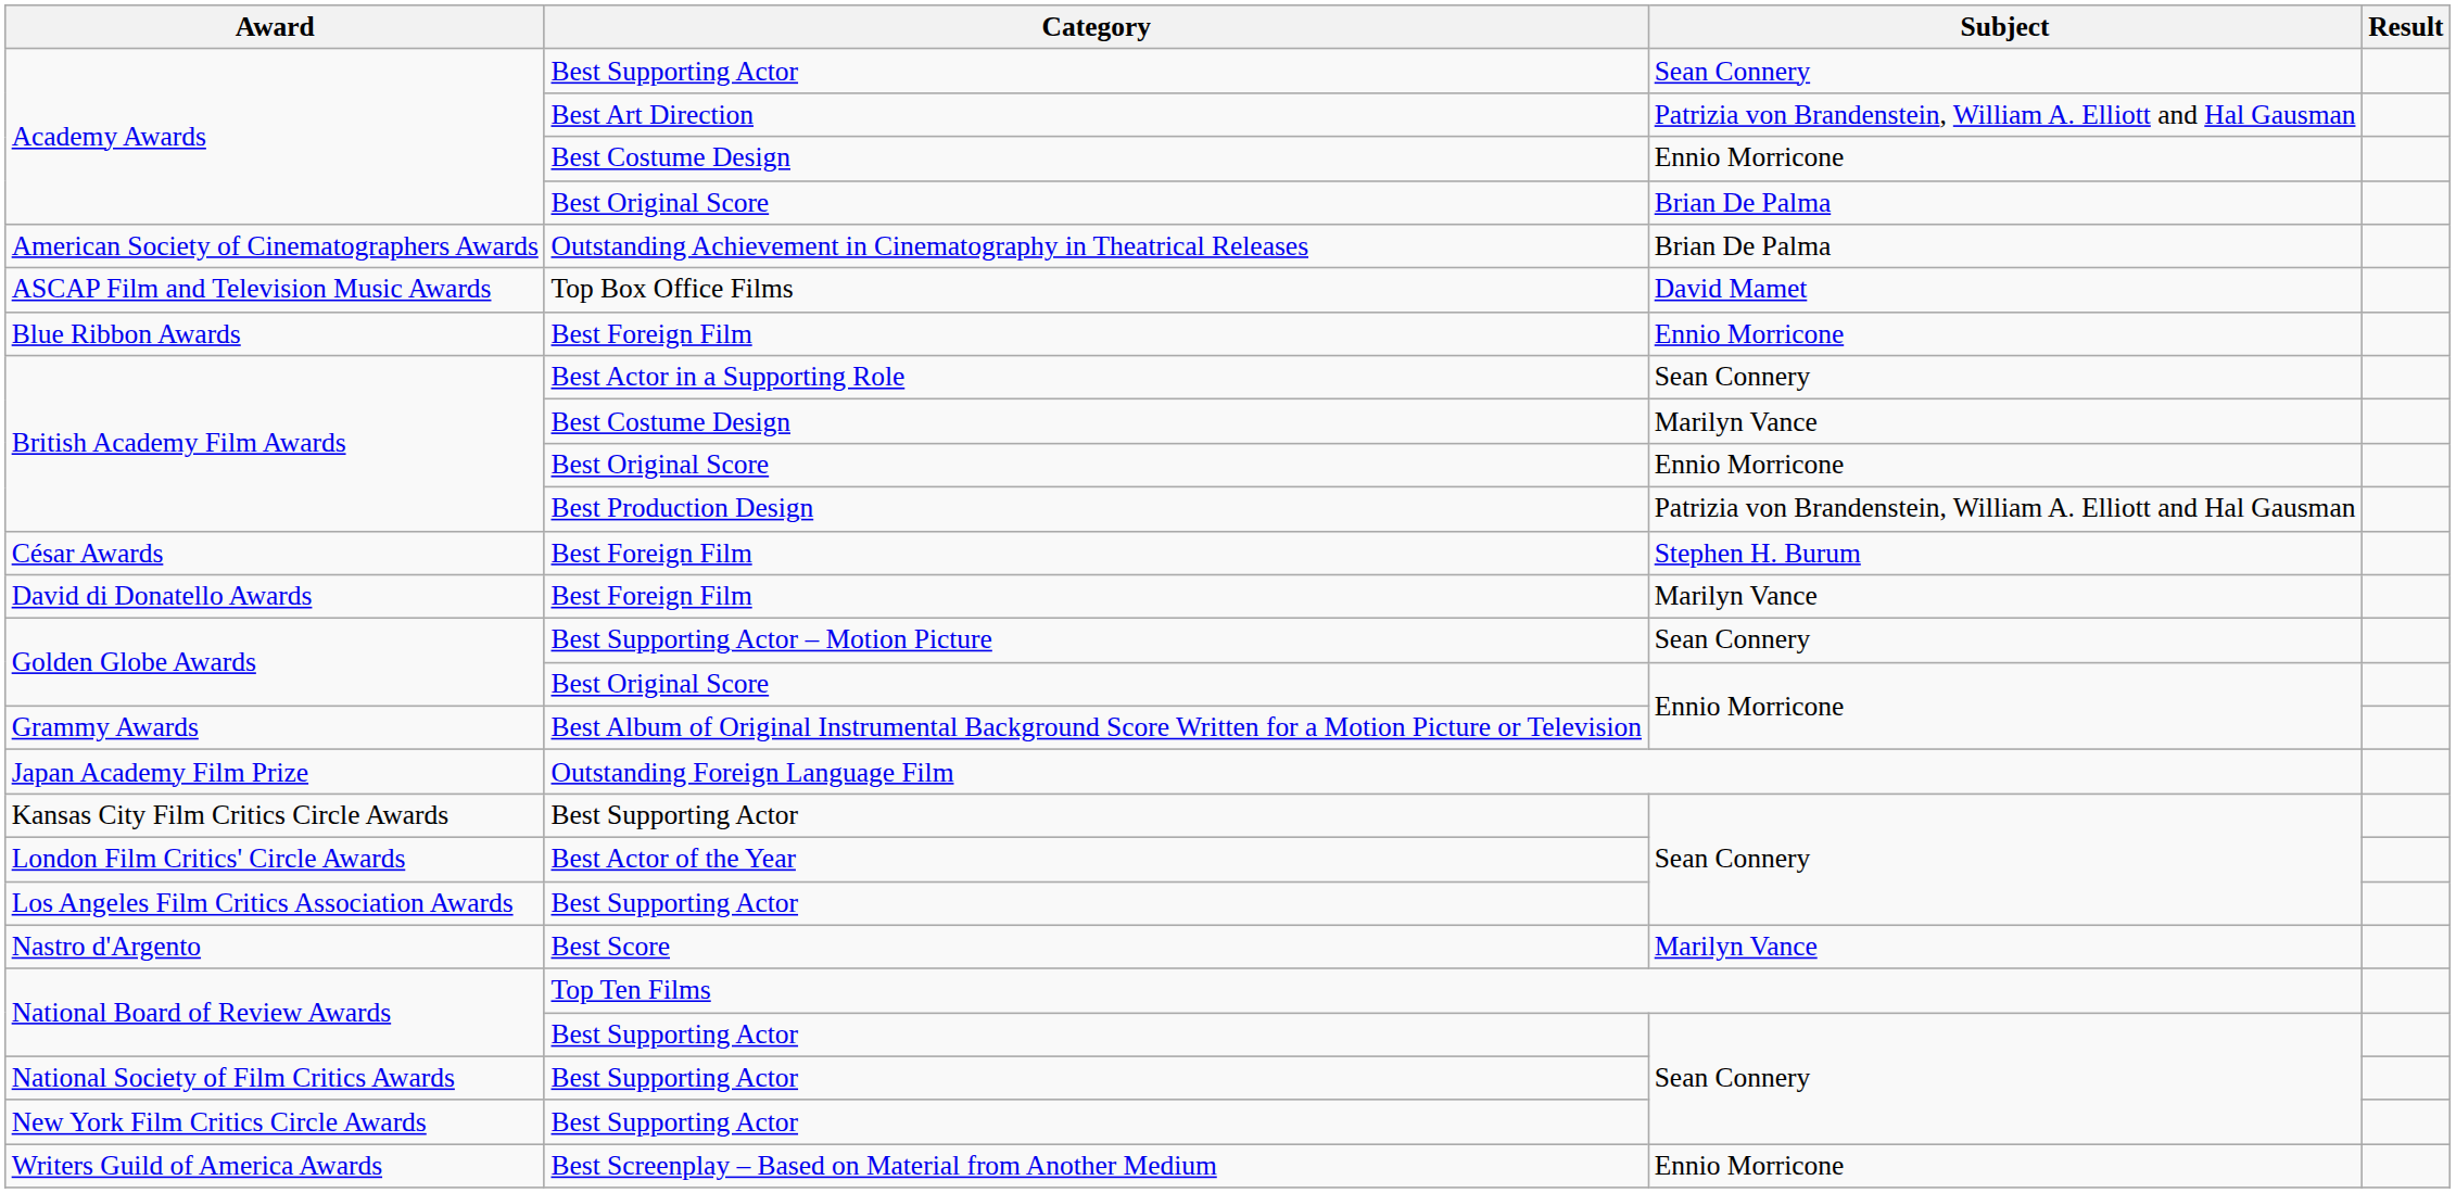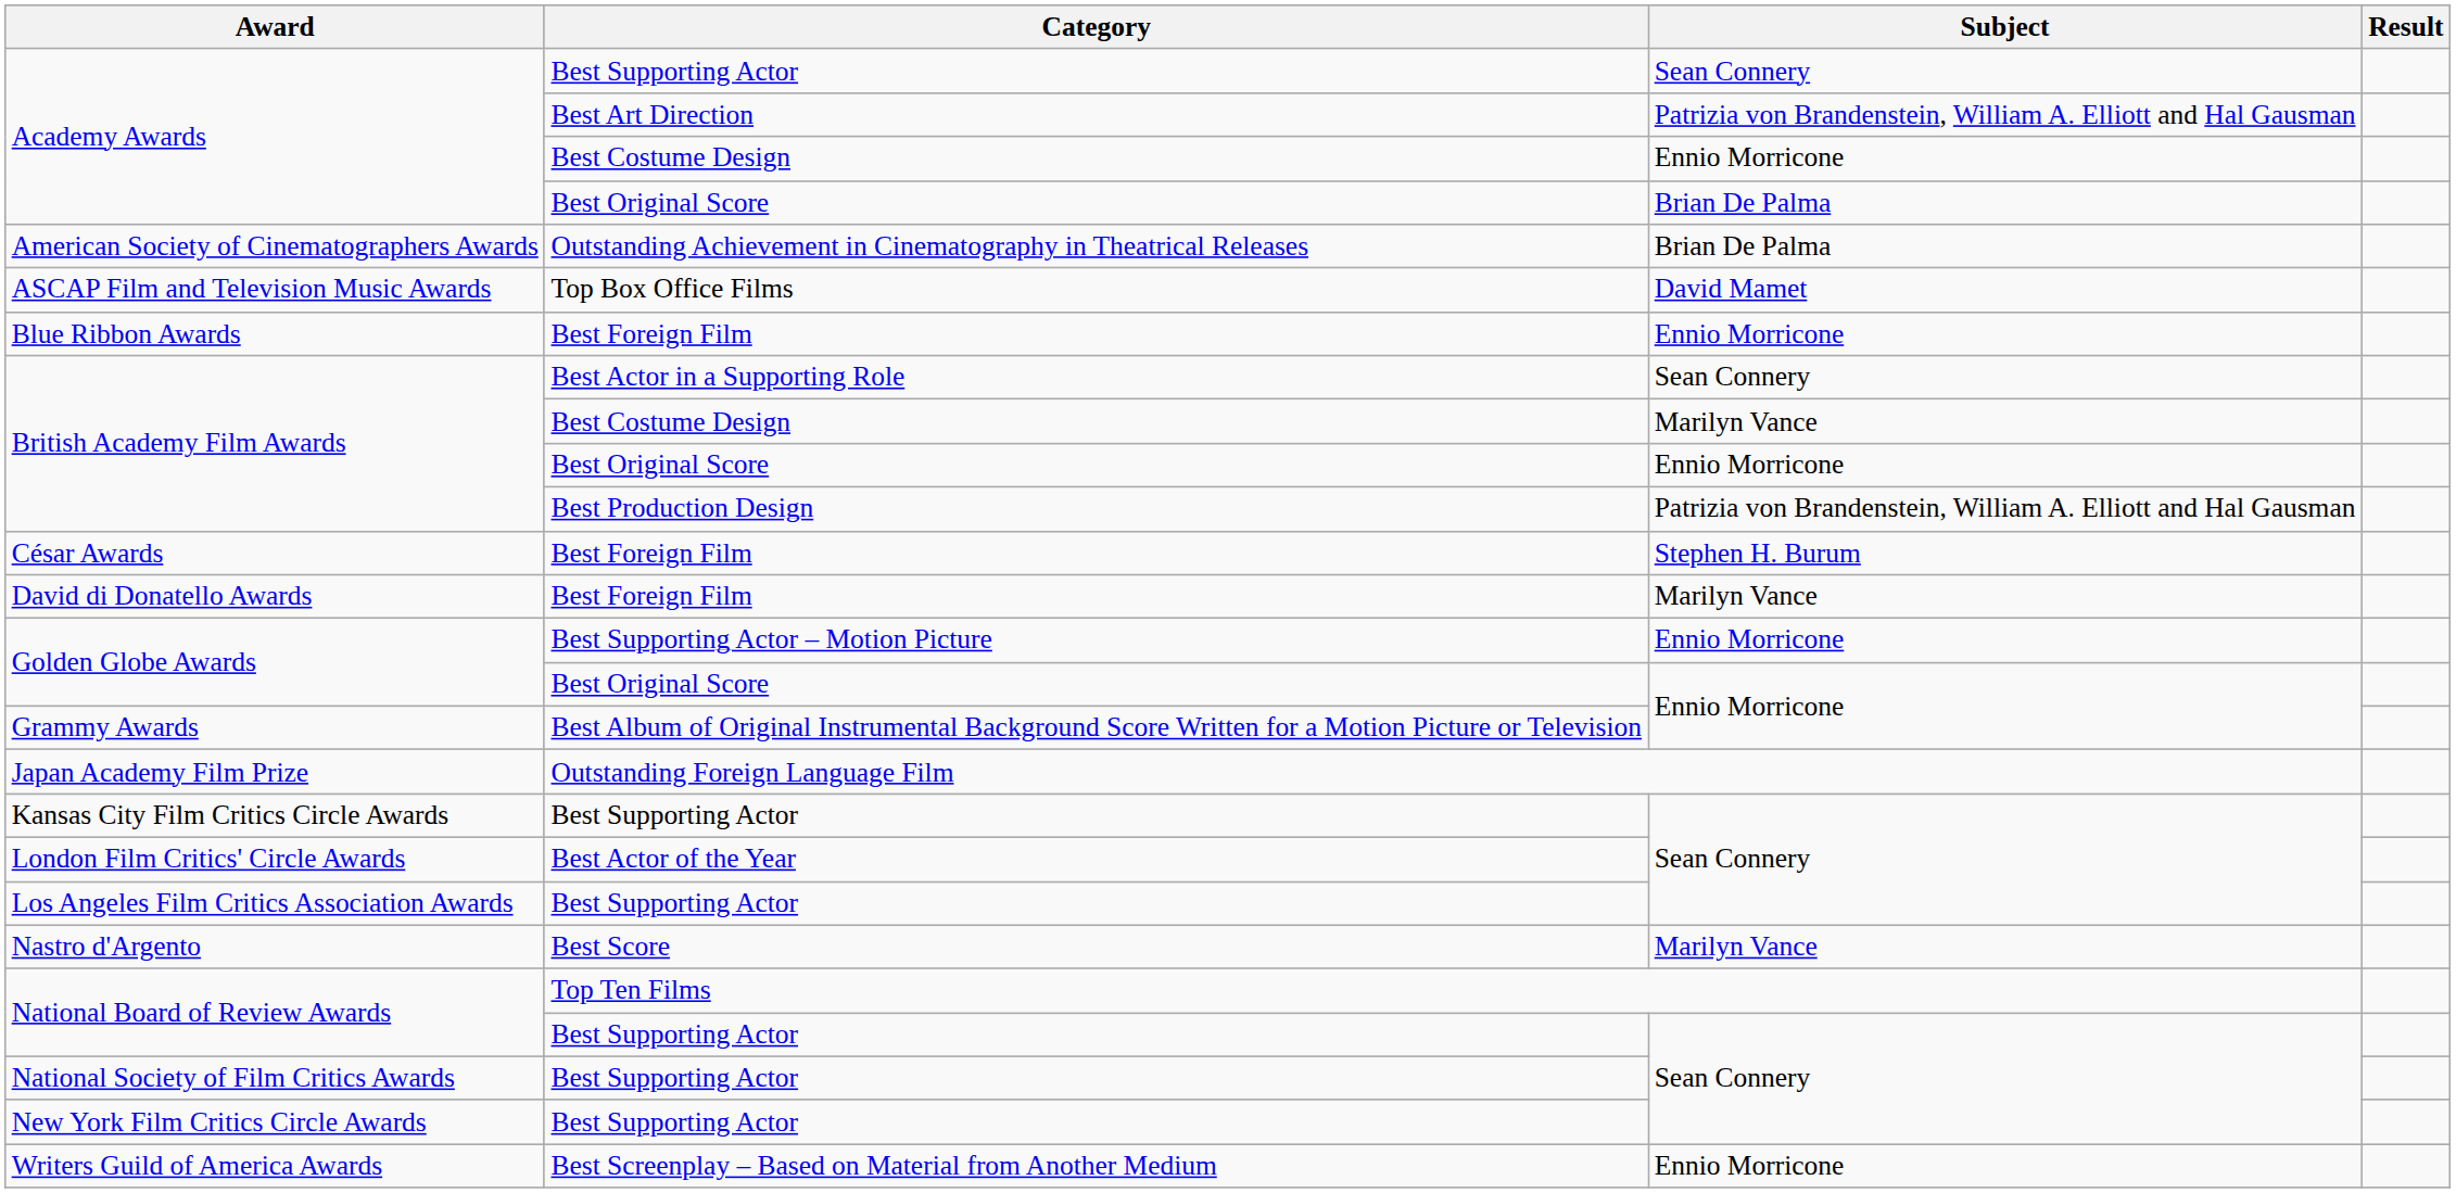 <table class="wikitable sortable">
 <tr>
 <th>Award</th>
 <th>Category</th>
 <th>Subject</th>
 <th>Result</th>
 </tr>
 <tr>
 <td rowspan="4"><a href='#'>Academy Awards</a></td>
 <td><a href='#'>Best Supporting Actor</a></td>
 <td><a href='#'>Sean Connery</a></td>
 <td></td>
 </tr>
 <tr>
 <td><a href='#'>Best Art Direction</a></td>
 <td><a href='#'>Patrizia von Brandenstein</a>, <a href='#'>William A. Elliott</a> and <a href='#'>Hal Gausman</a></td>
 <td></td>
 </tr>
 <tr>
 <td><a href='#'>Best Costume Design</a></td>
 <td>Ennio Morricone</td>
 <td></td>
 </tr>
 <tr>
 <td><a href='#'>Best Original Score</a></td>
 <td><a href='#'>Brian De Palma</a></td>
 <td></td>
 </tr>
 <tr>
 <td><a href='#'>American Society of Cinematographers Awards</a></td>
 <td><a href='#'>Outstanding Achievement in Cinematography in Theatrical Releases</a></td>
 <td>Brian De Palma</td>
 <td></td>
 </tr>
 <tr>
 <td><a href='#'>ASCAP Film and Television Music Awards</a></td>
 <td>Top Box Office Films</td>
 <td><a href='#'>David Mamet</a></td>
 <td></td>
 </tr>
 <tr>
 <td><a href='#'>Blue Ribbon Awards</a></td>
 <td><a href='#'>Best Foreign Film</a></td>
 <td><a href='#'>Ennio Morricone</a></td>
 <td></td>
 </tr>
 <tr>
 <td rowspan="4"><a href='#'>British Academy Film Awards</a></td>
 <td><a href='#'>Best Actor in a Supporting Role</a></td>
 <td>Sean Connery</td>
 <td></td>
 </tr>
 <tr>
 <td><a href='#'>Best Costume Design</a></td>
 <td>Marilyn Vance</td>
 <td></td>
 </tr>
 <tr>
 <td><a href='#'>Best Original Score</a></td>
 <td>Ennio Morricone</td>
 <td></td>
 </tr>
 <tr>
 <td><a href='#'>Best Production Design</a></td>
 <td>Patrizia von Brandenstein, William A. Elliott and Hal Gausman</td>
 <td></td>
 </tr>
 <tr>
 <td><a href='#'>César Awards</a></td>
 <td><a href='#'>Best Foreign Film</a></td>
 <td><a href='#'>Stephen H. Burum</a></td>
 <td></td>
 </tr>
 <tr>
 <td><a href='#'>David di Donatello Awards</a></td>
 <td><a href='#'>Best Foreign Film</a></td>
 <td>Marilyn Vance</td>
 <td></td>
 </tr>
 <tr>
 <td rowspan="2"><a href='#'>Golden Globe Awards</a></td>
 <td><a href='#'>Best Supporting Actor – Motion Picture</a></td>
-<td>Sean Connery</td>
+<td><a href='#'>Ennio Morricone</a></td>
 <td></td>
 </tr>
 <tr>
 <td><a href='#'>Best Original Score</a></td>
 <td rowspan="2">Ennio Morricone</td>
 <td></td>
 </tr>
 <tr>
 <td><a href='#'>Grammy Awards</a></td>
 <td><a href='#'>Best Album of Original Instrumental Background Score Written for a Motion Picture or Television</a></td>
 <td></td>
 </tr>
 <tr>
 <td><a href='#'>Japan Academy Film Prize</a></td>
 <td colspan="2"><a href='#'>Outstanding Foreign Language Film</a></td>
 <td></td>
 </tr>
 <tr>
 <td>Kansas City Film Critics Circle Awards</td>
 <td>Best Supporting Actor</td>
 <td rowspan="3">Sean Connery</td>
 <td></td>
 </tr>
 <tr>
 <td><a href='#'>London Film Critics' Circle Awards</a></td>
 <td><a href='#'>Best Actor of the Year</a></td>
 <td></td>
 </tr>
 <tr>
 <td><a href='#'>Los Angeles Film Critics Association Awards</a></td>
 <td><a href='#'>Best Supporting Actor</a></td>
 <td></td>
 </tr>
 <tr>
 <td><a href='#'>Nastro d'Argento</a></td>
 <td><a href='#'>Best Score</a></td>
 <td><a href='#'>Marilyn Vance</a></td>
 <td></td>
 </tr>
 <tr>
 <td rowspan="2"><a href='#'>National Board of Review Awards</a></td>
 <td colspan="2"><a href='#'>Top Ten Films</a></td>
 <td></td>
 </tr>
 <tr>
 <td><a href='#'>Best Supporting Actor</a></td>
 <td rowspan="3">Sean Connery</td>
 <td></td>
 </tr>
 <tr>
 <td><a href='#'>National Society of Film Critics Awards</a></td>
 <td><a href='#'>Best Supporting Actor</a></td>
 <td></td>
 </tr>
 <tr>
 <td><a href='#'>New York Film Critics Circle Awards</a></td>
 <td><a href='#'>Best Supporting Actor</a></td>
 <td></td>
 </tr>
 <tr>
 <td><a href='#'>Writers Guild of America Awards</a></td>
 <td><a href='#'>Best Screenplay – Based on Material from Another Medium</a></td>
 <td>Ennio Morricone</td>
 <td></td>
 </tr>
 </table>
